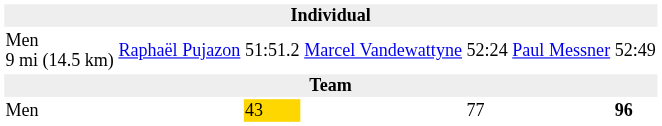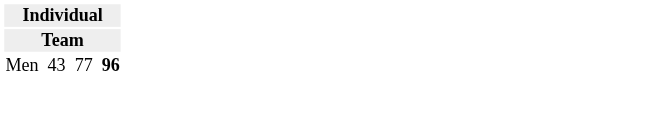 <table>
 <tr>
 <td colspan=7 bgcolor=#eeeeee style=text-align:center;><strong>Individual</strong></td>
-</tr>
-<tr>
-<td>Men<br>9 mi (14.5 km)</td>
-<td><a href='#'>Raphaël Pujazon</a><br></td>
-<td>51:51.2</td>
-<td><a href='#'>Marcel Vandewattyne</a><br></td>
-<td>52:24</td>
-<td><a href='#'>Paul Messner</a><br></td>
-<td>52:49</td>
 </tr>
 <tr>
 <td colspan=7 bgcolor=#eeeeee style=text-align:center;><strong>Team</strong></td>
 </tr>
 <tr>
 <td>Men</td>
 <td></td>
-<td style="background: gold;">43</td>
+<td>43</td>
 <td></td>
 <td>77</td>
 <td></td>
 <td><strong>96</strong></td>
 </tr>
 </table>
